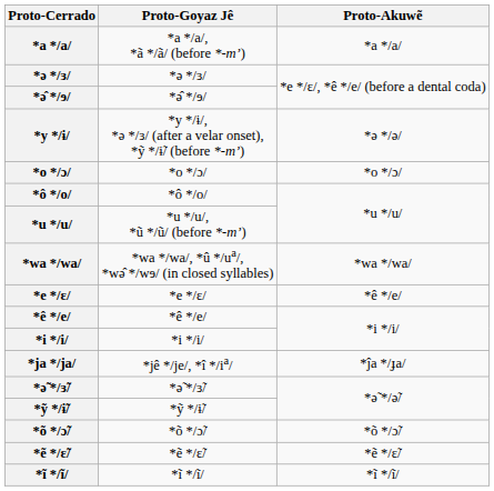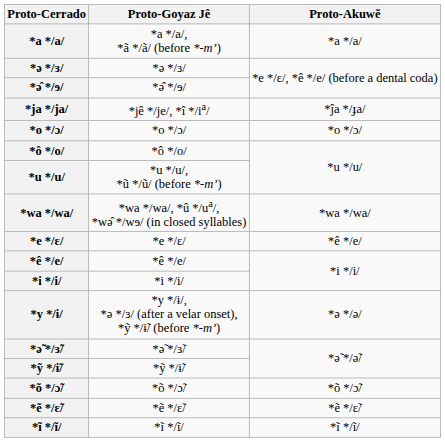 <table class="wikitable" style="text-align: center;">
 <tr>
 <th>Proto-Cerrado</th>
 <th>Proto-Goyaz Jê</th>
 <th>Proto-Akuwẽ</th>
 </tr>
 <tr>
 <th>*a */a/</th>
 <td>*a */a/,<br>*ã */ã/ (before <em>*-m’</em>)</td>
 <td>*a */a/</td>
 </tr>
 <tr>
 <th>*ə */ɜ/</th>
 <td>*ə */ɜ/</td>
 <td rowspan="2">*e */ɛ/, *ê */e/ (before a dental coda)</td>
 </tr>
 <tr>
 <th>*ə̂ */ɘ/</th>
 <td>*ə̂ */ɘ/</td>
 </tr>
 <tr>
-<th>*y */ɨ/</th>
-<td>*y */ɨ/,<br>*ə */ɜ/ (after a velar onset),<br>*ỹ */ɨ̃/ (before <em>*-m’</em>)</td>
-<td>*ə */ə/</td>
+<th>*ja */ja/</th>
+<td>*jê */je/, *î */i<sup>a</sup>/</td>
+<td>*ĵa */ɟa/</td>
 </tr>
 <tr>
 <th>*o */ɔ/</th>
 <td>*o */ɔ/</td>
 <td>*o */ɔ/</td>
 </tr>
 <tr>
 <th>*ô */o/</th>
 <td>*ô */o/</td>
 <td rowspan="2">*u */u/</td>
 </tr>
 <tr>
 <th>*u */u/</th>
 <td>*u */u/,<br>*ũ */ũ/ (before <em>*-m’</em>)</td>
 </tr>
 <tr>
 <th>*wa */wa/</th>
 <td>*wa */wa/, *û */u<sup>a</sup>/,<br> *wə̂ */wɘ/ (in closed syllables)</td>
 <td>*wa */wa/</td>
 </tr>
 <tr>
 <th>*e */ɛ/</th>
 <td>*e */ɛ/</td>
 <td>*ê */e/</td>
 </tr>
 <tr>
 <th>*ê */e/</th>
 <td>*ê */e/</td>
 <td rowspan="2">*i */i/</td>
 </tr>
 <tr>
 <th>*i */i/</th>
 <td>*i */i/</td>
 </tr>
 <tr>
-<th>*ja */ja/</th>
-<td>*jê */je/, *î */i<sup>a</sup>/</td>
-<td>*ĵa */ɟa/</td>
+<th>*y */ɨ/</th>
+<td>*y */ɨ/,<br>*ə */ɜ/ (after a velar onset),<br>*ỹ */ɨ̃/ (before <em>*-m’</em>)</td>
+<td>*ə */ə/</td>
 </tr>
 <tr>
 <th>*ə̃ */ɜ̃/</th>
 <td>*ə̃ */ɜ̃/</td>
 <td rowspan="2">*ə̃ */ə̃/</td>
 </tr>
 <tr>
 <th>*ỹ */ɨ̃/</th>
 <td>*ỹ */ɨ̃/</td>
 </tr>
 <tr>
 <th>*õ */ɔ̃/</th>
 <td>*õ */ɔ̃/</td>
 <td>*õ */ɔ̃/</td>
 </tr>
 <tr>
 <th>*ẽ */ɛ̃/</th>
 <td>*ẽ */ɛ̃/</td>
 <td>*ẽ */ɛ̃/</td>
 </tr>
 <tr>
 <th>*ĩ */ĩ/</th>
 <td>*ĩ */ĩ/</td>
 <td>*ĩ */ĩ/</td>
 </tr>
 </table>
